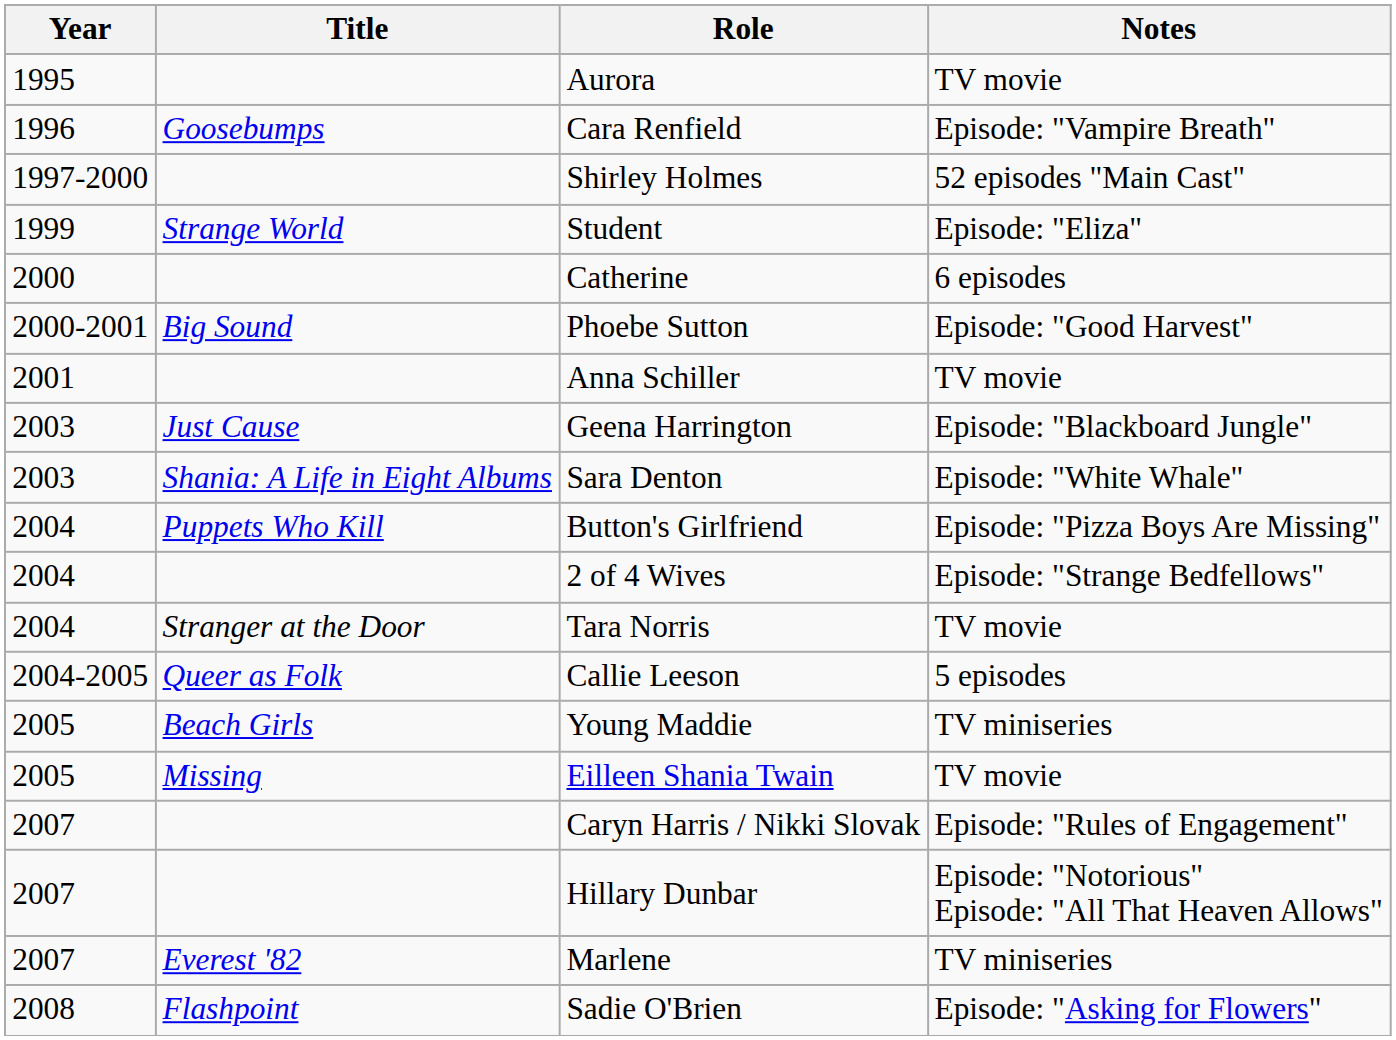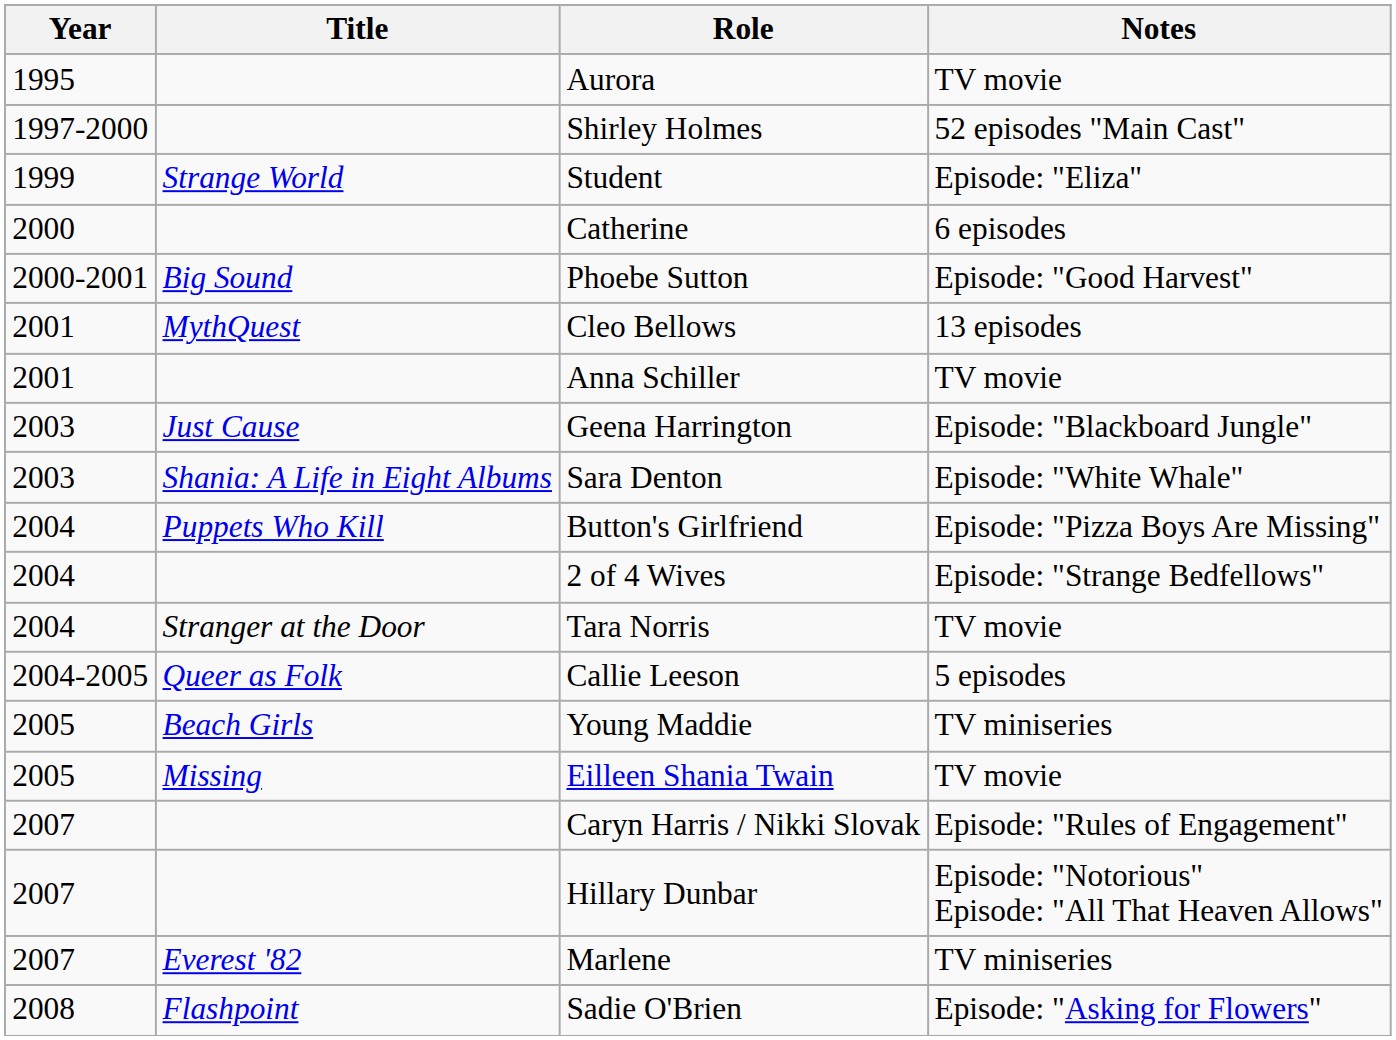 <table class="wikitable sortable">
 <tr>
 <th>Year</th>
 <th>Title</th>
 <th>Role</th>
 <th class="unsortable">Notes</th>
 </tr>
 <tr>
 <td>1995</td>
 <td><em></em></td>
 <td>Aurora</td>
 <td>TV movie</td>
-</tr>
-<tr>
-<td>1996</td>
-<td><em><a href='#'>Goosebumps</a></em></td>
-<td>Cara Renfield</td>
-<td>Episode: "Vampire Breath"</td>
 </tr>
 <tr>
 <td>1997-2000</td>
 <td><em></em></td>
 <td>Shirley Holmes</td>
 <td>52 episodes "Main Cast"</td>
 </tr>
 <tr>
 <td>1999</td>
 <td><em><a href='#'>Strange World</a></em></td>
 <td>Student</td>
 <td>Episode: "Eliza"</td>
 </tr>
 <tr>
 <td>2000</td>
 <td><em></em></td>
 <td>Catherine</td>
 <td>6 episodes</td>
 </tr>
 <tr>
 <td>2000-2001</td>
 <td><em><a href='#'>Big Sound</a></em></td>
 <td>Phoebe Sutton</td>
 <td>Episode: "Good Harvest"</td>
+</tr>
+<tr>
+<td>2001</td>
+<td><em><a href='#'>MythQuest</a></em></td>
+<td>Cleo Bellows</td>
+<td>13 episodes</td>
 </tr>
 <tr>
 <td>2001</td>
 <td><em></em></td>
 <td>Anna Schiller</td>
 <td>TV movie</td>
 </tr>
 <tr>
 <td>2003</td>
 <td><em><a href='#'>Just Cause</a></em></td>
 <td>Geena Harrington</td>
 <td>Episode: "Blackboard Jungle"</td>
 </tr>
 <tr>
 <td>2003</td>
 <td><em><a href='#'>Shania: A Life in Eight Albums</a></em></td>
 <td>Sara Denton</td>
 <td>Episode: "White Whale"</td>
 </tr>
 <tr>
 <td>2004</td>
 <td><em><a href='#'>Puppets Who Kill</a></em></td>
 <td>Button's Girlfriend</td>
 <td>Episode: "Pizza Boys Are Missing"</td>
 </tr>
 <tr>
 <td>2004</td>
 <td><em></em></td>
 <td>2 of 4 Wives</td>
 <td>Episode: "Strange Bedfellows"</td>
 </tr>
 <tr>
 <td>2004</td>
 <td><em>Stranger at the Door</em></td>
 <td>Tara Norris</td>
 <td>TV movie</td>
 </tr>
 <tr>
 <td>2004-2005</td>
 <td><em><a href='#'>Queer as Folk</a></em></td>
 <td>Callie Leeson</td>
 <td>5 episodes</td>
 </tr>
 <tr>
 <td>2005</td>
 <td><em><a href='#'>Beach Girls</a></em></td>
 <td>Young Maddie</td>
 <td>TV miniseries</td>
 </tr>
 <tr>
 <td>2005</td>
 <td><em><a href='#'>Missing</a></em></td>
 <td><a href='#'>Eilleen Shania Twain</a></td>
 <td>TV movie</td>
 </tr>
 <tr>
 <td>2007</td>
 <td><em></em></td>
 <td>Caryn Harris / Nikki Slovak</td>
 <td>Episode: "Rules of Engagement"</td>
 </tr>
 <tr>
 <td>2007</td>
 <td><em></em></td>
 <td>Hillary Dunbar</td>
 <td>Episode: "Notorious"<br>Episode: "All That Heaven Allows"</td>
 </tr>
 <tr>
 <td>2007</td>
 <td><em><a href='#'>Everest '82</a></em></td>
 <td>Marlene</td>
 <td>TV miniseries</td>
 </tr>
 <tr>
 <td>2008</td>
 <td><em><a href='#'>Flashpoint</a></em></td>
 <td>Sadie O'Brien</td>
 <td>Episode: "<a href='#'>Asking for Flowers</a>"</td>
 </tr>
 </table>
